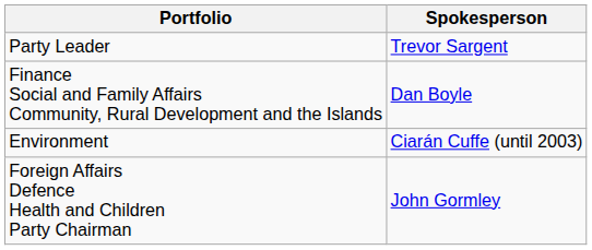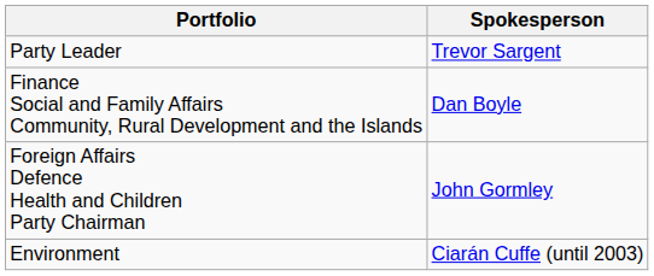 <table class="wikitable">
 <tr>
 <th>Portfolio</th>
 <th>Spokesperson</th>
 </tr>
 <tr>
 <td>Party Leader</td>
 <td><a href='#'>Trevor Sargent</a></td>
 </tr>
 <tr>
 <td>Finance<br> Social and Family Affairs<br>Community, Rural Development and the Islands</td>
 <td><a href='#'>Dan Boyle</a></td>
 </tr>
 <tr>
+<td>Foreign Affairs<br> Defence<br> Health and Children<br>Party Chairman</td>
+<td><a href='#'>John Gormley</a></td>
+</tr>
+<tr>
 <td>Environment</td>
 <td><a href='#'>Ciarán Cuffe</a> (until 2003)</td>
 </tr>
-<tr>
-<td>Foreign Affairs<br> Defence<br> Health and Children<br>Party Chairman</td>
-<td><a href='#'>John Gormley</a></td>
-</tr>
 </table>
